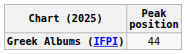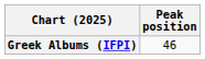 <table class="wikitable sortable plainrowheaders" style="text-align:center">
 <tr>
 <th scope="col">Chart (2025)</th>
 <th scope="col">Peak<br> position</th>
 </tr>
 <tr>
 <th scope="row">Greek Albums (<a href='#'>IFPI</a>)</th>
-<td>44</td>
+<td>46</td>
 </tr>
 </table>
